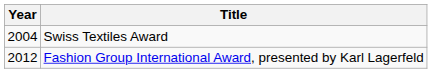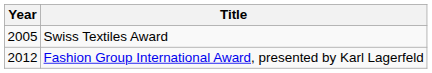 <table class="wikitable">
 <tr>
 <th>Year</th>
 <th>Title</th>
 </tr>
 <tr>
-<td>2004</td>
+<td>2005</td>
 <td>Swiss Textiles Award</td>
 </tr>
 <tr>
 <td>2012</td>
 <td><a href='#'>Fashion Group International Award</a>, presented by Karl Lagerfeld</td>
 </tr>
 </table>
